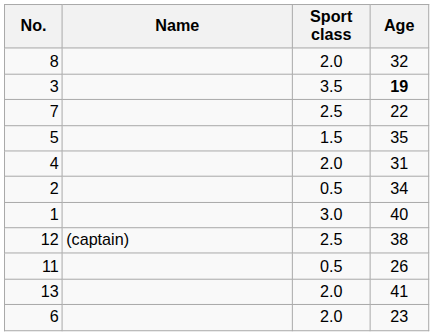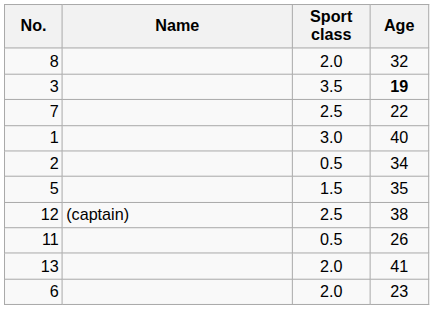 <table class="wikitable sortable">
 <tr>
 <th width="50">No.</th>
 <th width="220">Name</th>
 <th width="70">Sport class</th>
 <th width="50">Age</th>
 </tr>
 <tr>
 <td align="right">8</td>
 <td></td>
 <td align="center">2.0</td>
 <td align="center">32</td>
 </tr>
 <tr>
 <td align="right">3</td>
 <td></td>
 <td align="center">3.5</td>
 <td align="center"><strong>19</strong></td>
 </tr>
 <tr>
 <td align="right">7</td>
 <td></td>
 <td align="center">2.5</td>
 <td align="center">22</td>
 </tr>
 <tr>
-<td align="right">5</td>
+<td align="right">1</td>
 <td></td>
-<td align="center">1.5</td>
-<td align="center">35</td>
-</tr>
-<tr>
-<td align="right">4</td>
-<td></td>
-<td align="center">2.0</td>
-<td align="center">31</td>
+<td align="center">3.0</td>
+<td align="center">40</td>
 </tr>
 <tr>
 <td align="right">2</td>
 <td></td>
 <td align="center">0.5</td>
 <td align="center">34</td>
 </tr>
 <tr>
-<td align="right">1</td>
+<td align="right">5</td>
 <td></td>
-<td align="center">3.0</td>
-<td align="center">40</td>
+<td align="center">1.5</td>
+<td align="center">35</td>
 </tr>
 <tr>
 <td align="right">12</td>
 <td> (captain)</td>
 <td align="center">2.5</td>
 <td align="center">38</td>
 </tr>
 <tr>
 <td align="right">11</td>
 <td></td>
 <td align="center">0.5</td>
 <td align="center">26</td>
 </tr>
 <tr>
 <td align="right">13</td>
 <td></td>
 <td align="center">2.0</td>
 <td align="center">41</td>
 </tr>
 <tr>
 <td align="right">6</td>
 <td></td>
 <td align="center">2.0</td>
 <td align="center">23</td>
 </tr>
 </table>
